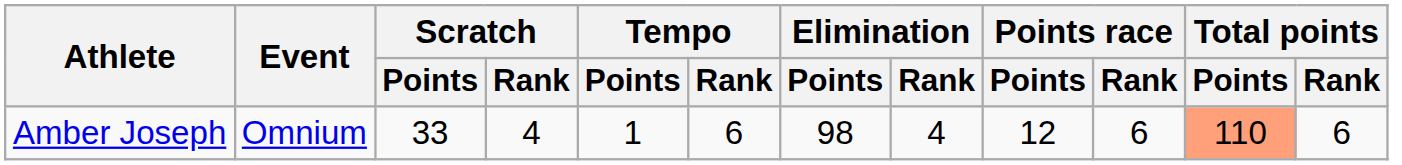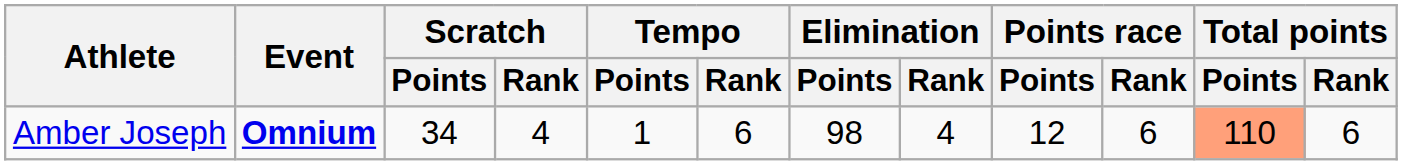 <table class="wikitable" style="font-size:90%">
 <tr>
 <th rowspan=2>Athlete</th>
 <th rowspan=2>Event</th>
 <th colspan=2>Scratch</th>
 <th colspan=2>Tempo</th>
 <th colspan=2>Elimination</th>
 <th colspan=2>Points race</th>
 <th colspan=2>Total points</th>
 </tr>
 <tr style="font-size:95%">
 <th>Points</th>
 <th>Rank</th>
 <th>Points</th>
 <th>Rank</th>
 <th>Points</th>
 <th>Rank</th>
 <th>Points</th>
 <th>Rank</th>
 <th>Points</th>
 <th>Rank</th>
 </tr>
 <tr align=center>
 <td align=left><a href='#'>Amber Joseph</a></td>
-<td align=left><a href='#'>Omnium</a></td>
-<td>33</td>
+<td align=left><strong><a href='#'>Omnium</a></strong></td>
+<td>34</td>
 <td>4</td>
 <td>1</td>
 <td>6</td>
 <td>98</td>
 <td>4</td>
 <td>12</td>
 <td>6</td>
 <td style="background: lightsalmon;">110</td>
 <td>6</td>
 </tr>
 </table>
